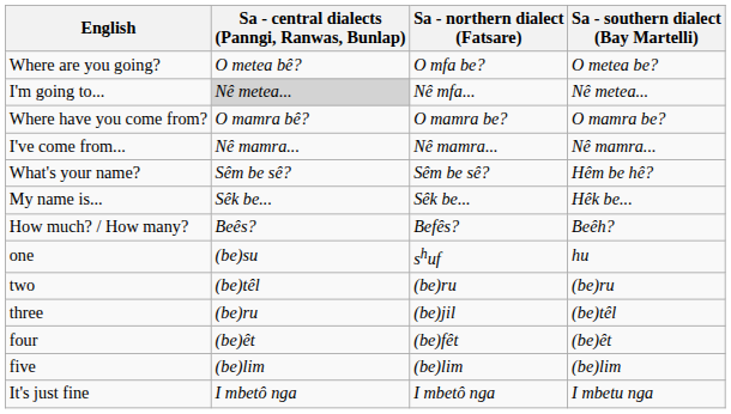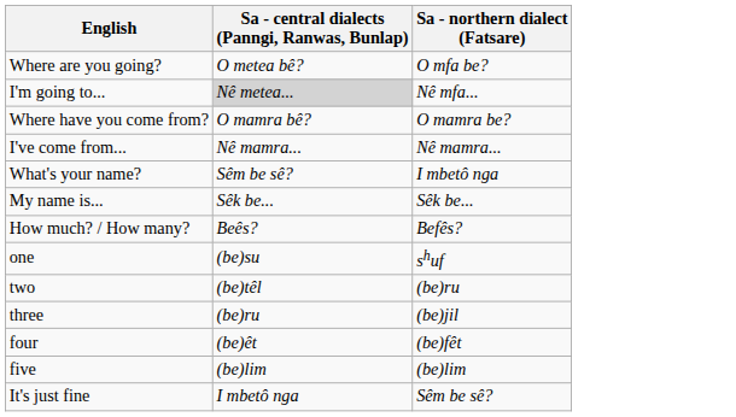 <table class="wikitable">
 <tr>
 <th>English</th>
 <th>Sa - central dialects<br>(Panngi, Ranwas, Bunlap)</th>
 <th>Sa - northern dialect<br>(Fatsare)</th>
-<th>Sa - southern dialect<br>(Bay Martelli)</th>
 </tr>
 <tr ->
 <td>Where are you going?</td>
 <td><em>O metea bê?</em></td>
 <td><em>O mfa be?</em></td>
-<td><em>O metea be?</em></td>
 </tr>
 <tr ->
 <td>I'm going to...</td>
 <td style="background: lightgrey;"><em>Nê metea...</em></td>
 <td><em>Nê mfa...</em></td>
-<td><em>Nê metea...</em></td>
 </tr>
 <tr ->
 <td>Where have you come from?</td>
 <td><em>O mamra bê?</em></td>
-<td><em>O mamra be?</em></td>
 <td><em>O mamra be?</em></td>
 </tr>
 <tr ->
 <td>I've come from...</td>
 <td><em>Nê mamra...</em></td>
 <td><em>Nê mamra...</em></td>
-<td><em>Nê mamra...</em></td>
 </tr>
 <tr ->
 <td>What's your name?</td>
 <td><em>Sêm be sê?</em></td>
-<td><em>Sêm be sê?</em></td>
-<td><em>Hêm be hê?</em></td>
+<td><em>I mbetô nga</em></td>
 </tr>
 <tr ->
 <td>My name is...</td>
 <td><em>Sêk be...</em></td>
 <td><em>Sêk be...</em></td>
-<td><em>Hêk be...</em></td>
 </tr>
 <tr ->
 <td>How much? / How many?</td>
 <td><em>Beês?</em></td>
 <td><em>Befês?</em></td>
-<td><em>Beêh?</em></td>
 </tr>
 <tr ->
 <td>one</td>
 <td><em>(be)su</em></td>
 <td><em>s<sup>h</sup>uf</em></td>
-<td><em>hu</em></td>
 </tr>
 <tr ->
 <td>two</td>
 <td><em>(be)têl</em></td>
-<td><em>(be)ru</em></td>
 <td><em>(be)ru</em></td>
 </tr>
 <tr ->
 <td>three</td>
 <td><em>(be)ru</em></td>
 <td><em>(be)jil</em></td>
-<td><em>(be)têl</em></td>
 </tr>
 <tr ->
 <td>four</td>
 <td><em>(be)êt</em></td>
 <td><em>(be)fêt</em></td>
-<td><em>(be)êt</em></td>
 </tr>
 <tr ->
 <td>five</td>
-<td><em>(be)lim</em></td>
 <td><em>(be)lim</em></td>
 <td><em>(be)lim</em></td>
 </tr>
 <tr ->
 <td>It's just fine</td>
 <td><em>I mbetô nga</em></td>
-<td><em>I mbetô nga</em></td>
-<td><em>I mbetu nga</em></td>
+<td><em>Sêm be sê?</em></td>
 </tr>
 </table>
